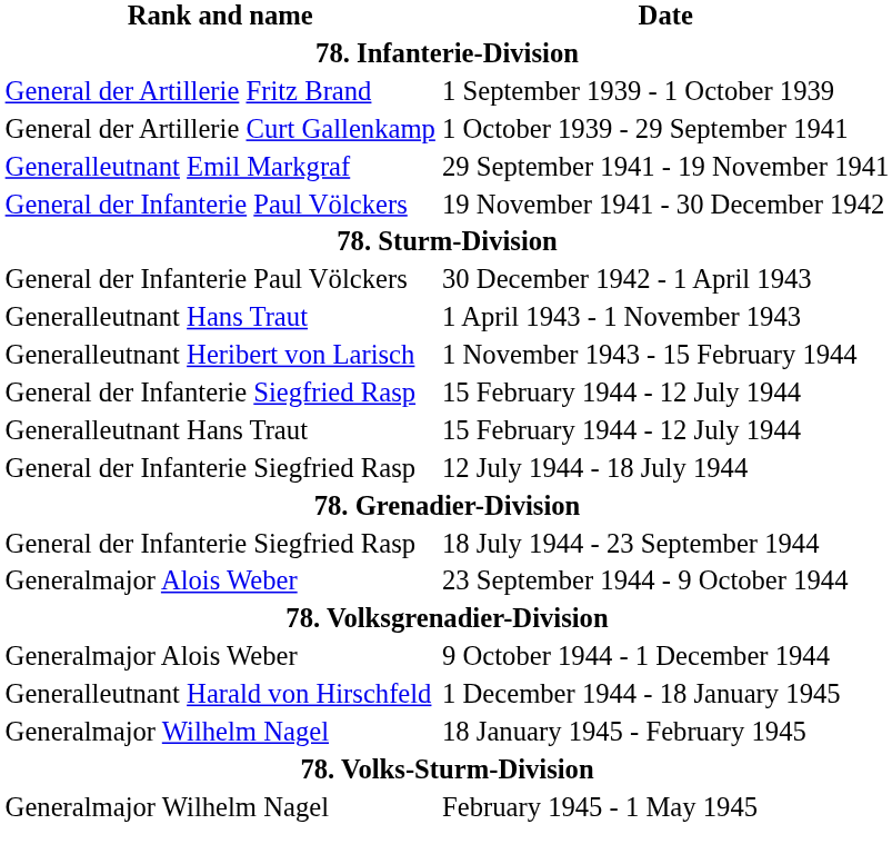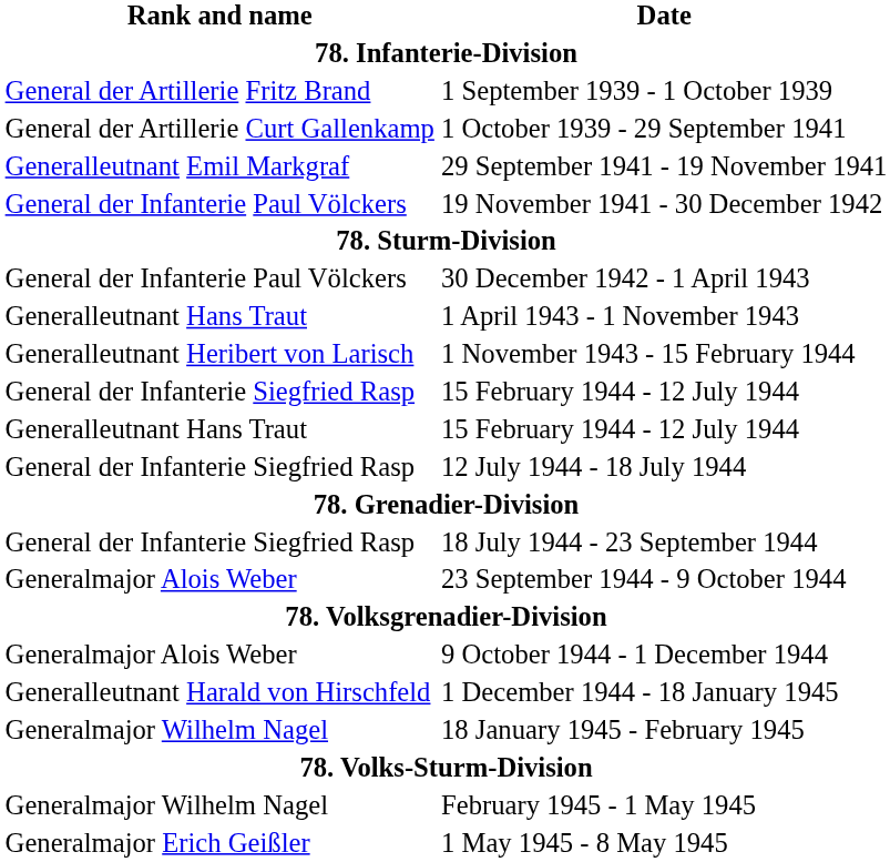 <table>
 <tr>
 <th>Rank and name</th>
 <th>Date</th>
 </tr>
 <tr>
 <th colspan="2">78. Infanterie-Division</th>
 </tr>
 <tr>
 <td><a href='#'>General der Artillerie</a> <a href='#'>Fritz Brand</a></td>
 <td>1 September 1939 - 1 October 1939</td>
 </tr>
 <tr>
 <td>General der Artillerie <a href='#'>Curt Gallenkamp</a></td>
 <td>1 October 1939 - 29 September 1941</td>
 </tr>
 <tr>
 <td><a href='#'>Generalleutnant</a> <a href='#'>Emil Markgraf</a></td>
 <td>29 September 1941 - 19 November 1941</td>
 </tr>
 <tr>
 <td><a href='#'>General der Infanterie</a> <a href='#'>Paul Völckers</a></td>
 <td>19 November 1941 - 30 December 1942</td>
 </tr>
 <tr>
 <th colspan="2">78. Sturm-Division</th>
 </tr>
 <tr>
 <td>General der Infanterie Paul Völckers</td>
 <td>30 December 1942 - 1 April 1943</td>
 </tr>
 <tr>
 <td>Generalleutnant <a href='#'>Hans Traut</a></td>
 <td>1 April 1943 - 1 November 1943</td>
 </tr>
 <tr>
 <td>Generalleutnant <a href='#'>Heribert von Larisch</a></td>
 <td>1 November 1943 - 15 February 1944</td>
 </tr>
 <tr>
 <td>General der Infanterie <a href='#'>Siegfried Rasp</a></td>
 <td>15 February 1944 - 12 July 1944</td>
 </tr>
 <tr>
 <td>Generalleutnant Hans Traut</td>
 <td>15 February 1944 - 12 July 1944</td>
 </tr>
 <tr>
 <td>General der Infanterie Siegfried Rasp</td>
 <td>12 July 1944 - 18 July 1944</td>
 </tr>
 <tr>
 <th colspan="2">78. Grenadier-Division</th>
 </tr>
 <tr>
 <td>General der Infanterie Siegfried Rasp</td>
 <td>18 July 1944 - 23 September 1944</td>
 </tr>
 <tr>
 <td>Generalmajor <a href='#'>Alois Weber</a></td>
 <td>23 September 1944 - 9 October 1944</td>
 </tr>
 <tr>
 <th colspan="2">78. Volksgrenadier-Division</th>
 </tr>
 <tr>
 <td>Generalmajor Alois Weber</td>
 <td>9 October 1944 - 1 December 1944</td>
 </tr>
 <tr>
 <td>Generalleutnant <a href='#'>Harald von Hirschfeld</a></td>
 <td>1 December 1944 - 18 January 1945</td>
 </tr>
 <tr>
 <td>Generalmajor <a href='#'>Wilhelm Nagel</a></td>
 <td>18 January 1945 - February 1945</td>
 </tr>
 <tr>
 <th colspan="2">78. Volks-Sturm-Division</th>
 </tr>
 <tr>
 <td>Generalmajor Wilhelm Nagel</td>
 <td>February 1945 - 1 May 1945</td>
 </tr>
+<tr>
+<td>Generalmajor <a href='#'>Erich Geißler</a></td>
+<td>1 May 1945 - 8 May 1945</td>
+<td></td>
+</tr>
 </table>
